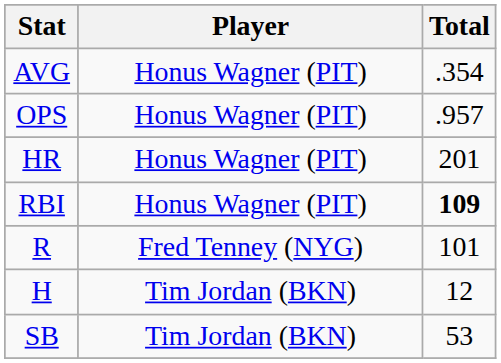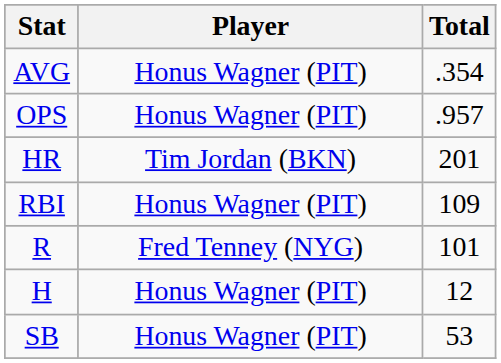 <table class="wikitable" style="text-align:center;">
 <tr>
 <th style="width:15%;">Stat</th>
 <th>Player</th>
 <th style="width:15%;">Total</th>
 </tr>
 <tr>
 <td><a href='#'>AVG</a></td>
 <td><a href='#'>Honus Wagner</a> (<a href='#'>PIT</a>)</td>
 <td>.354</td>
 </tr>
 <tr>
 <td><a href='#'>OPS</a></td>
 <td><a href='#'>Honus Wagner</a> (<a href='#'>PIT</a>)</td>
 <td>.957</td>
 </tr>
 <tr>
 <td><a href='#'>HR</a></td>
-<td><a href='#'>Honus Wagner</a> (<a href='#'>PIT</a>)</td>
+<td><a href='#'>Tim Jordan</a> (<a href='#'>BKN</a>)</td>
 <td>201</td>
 </tr>
 <tr>
 <td><a href='#'>RBI</a></td>
 <td><a href='#'>Honus Wagner</a> (<a href='#'>PIT</a>)</td>
-<td><strong>109</strong></td>
+<td>109</td>
 </tr>
 <tr>
 <td><a href='#'>R</a></td>
 <td><a href='#'>Fred Tenney</a> (<a href='#'>NYG</a>)</td>
 <td>101</td>
 </tr>
 <tr>
 <td><a href='#'>H</a></td>
-<td><a href='#'>Tim Jordan</a> (<a href='#'>BKN</a>)</td>
+<td><a href='#'>Honus Wagner</a> (<a href='#'>PIT</a>)</td>
 <td>12</td>
 </tr>
 <tr>
 <td><a href='#'>SB</a></td>
-<td><a href='#'>Tim Jordan</a> (<a href='#'>BKN</a>)</td>
+<td><a href='#'>Honus Wagner</a> (<a href='#'>PIT</a>)</td>
 <td>53</td>
 </tr>
 </table>
